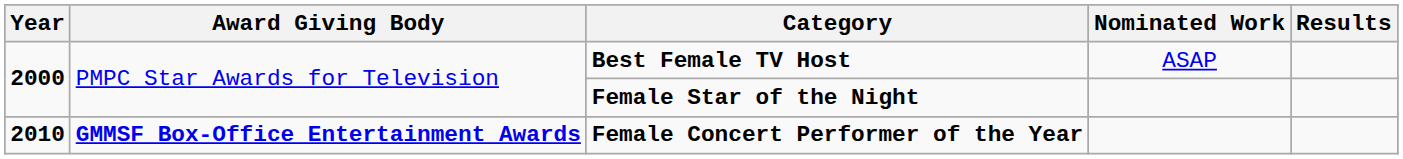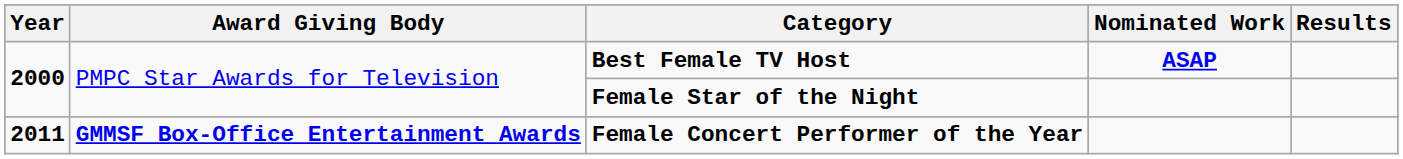 <table class="wikitable">
 <tr>
 <th>Year</th>
 <th>Award Giving Body</th>
 <th>Category</th>
 <th>Nominated Work</th>
 <th>Results</th>
 </tr>
 <tr>
 <td rowspan=2><strong>2000</strong></td>
 <td rowspan=2><a href='#'>PMPC Star Awards for Television</a></td>
 <td><strong>Best Female TV Host</strong></td>
-<td align=center><a href='#'>ASAP</a></td>
+<td align=center><strong><a href='#'>ASAP</a></strong></td>
 <td></td>
 </tr>
 <tr>
 <td><strong>Female Star of the Night</strong></td>
 <td></td>
 <td></td>
 </tr>
 <tr>
-<td><strong>2010</strong></td>
+<td><strong>2011</strong></td>
 <td><strong><a href='#'>GMMSF Box-Office Entertainment Awards</a></strong></td>
 <td><strong>Female Concert Performer of the Year</strong></td>
 <td></td>
 <td></td>
 </tr>
 </table>
